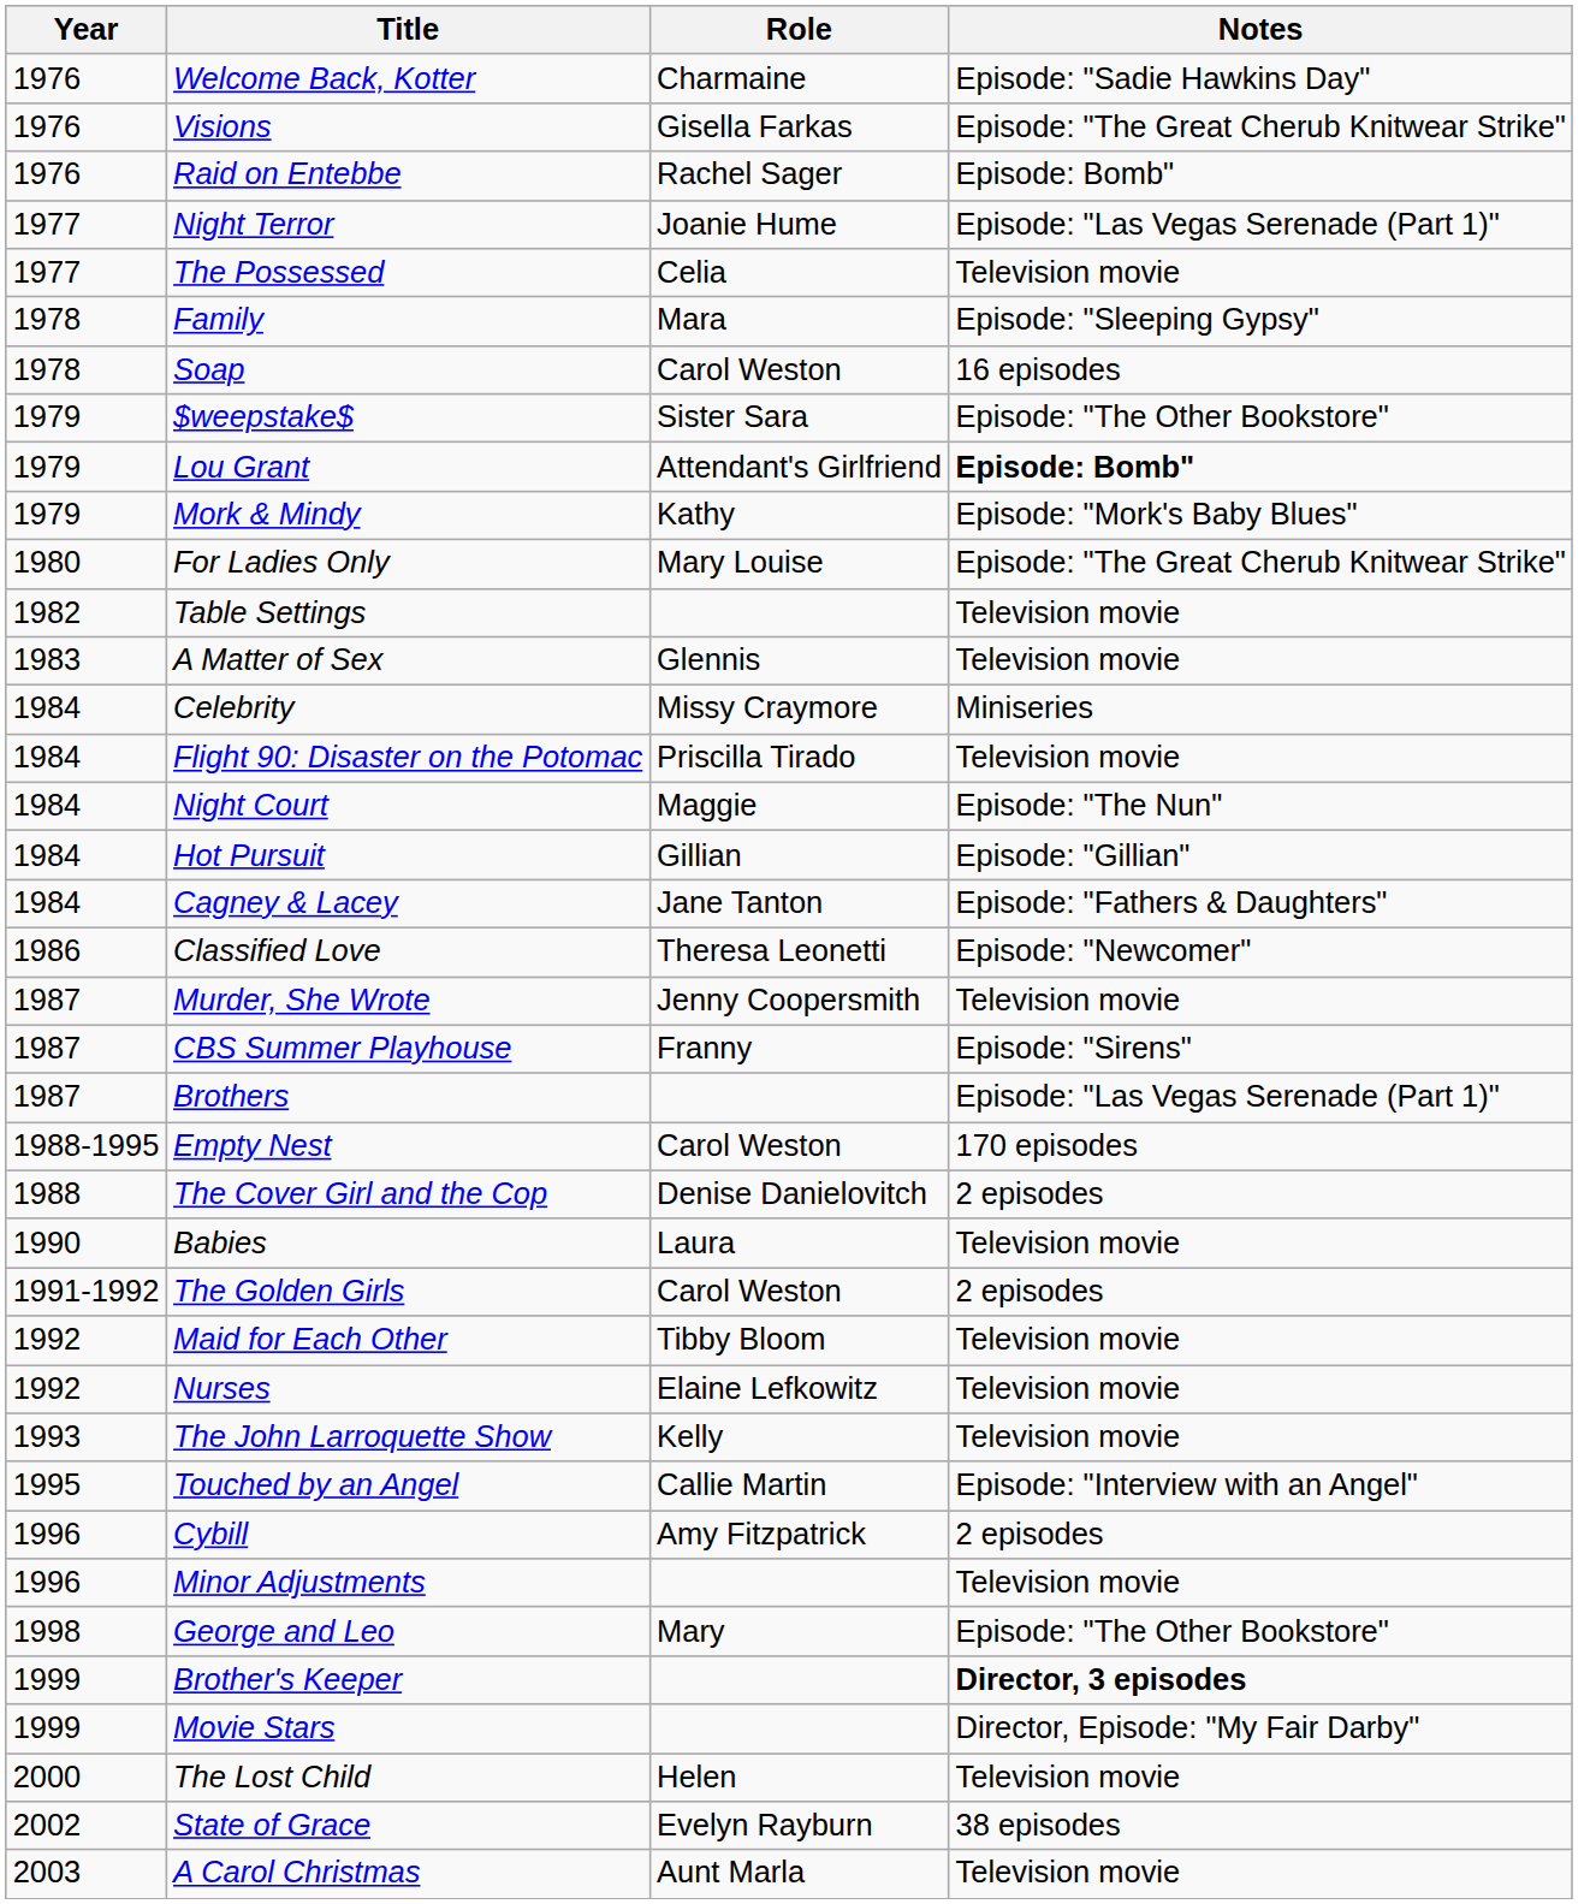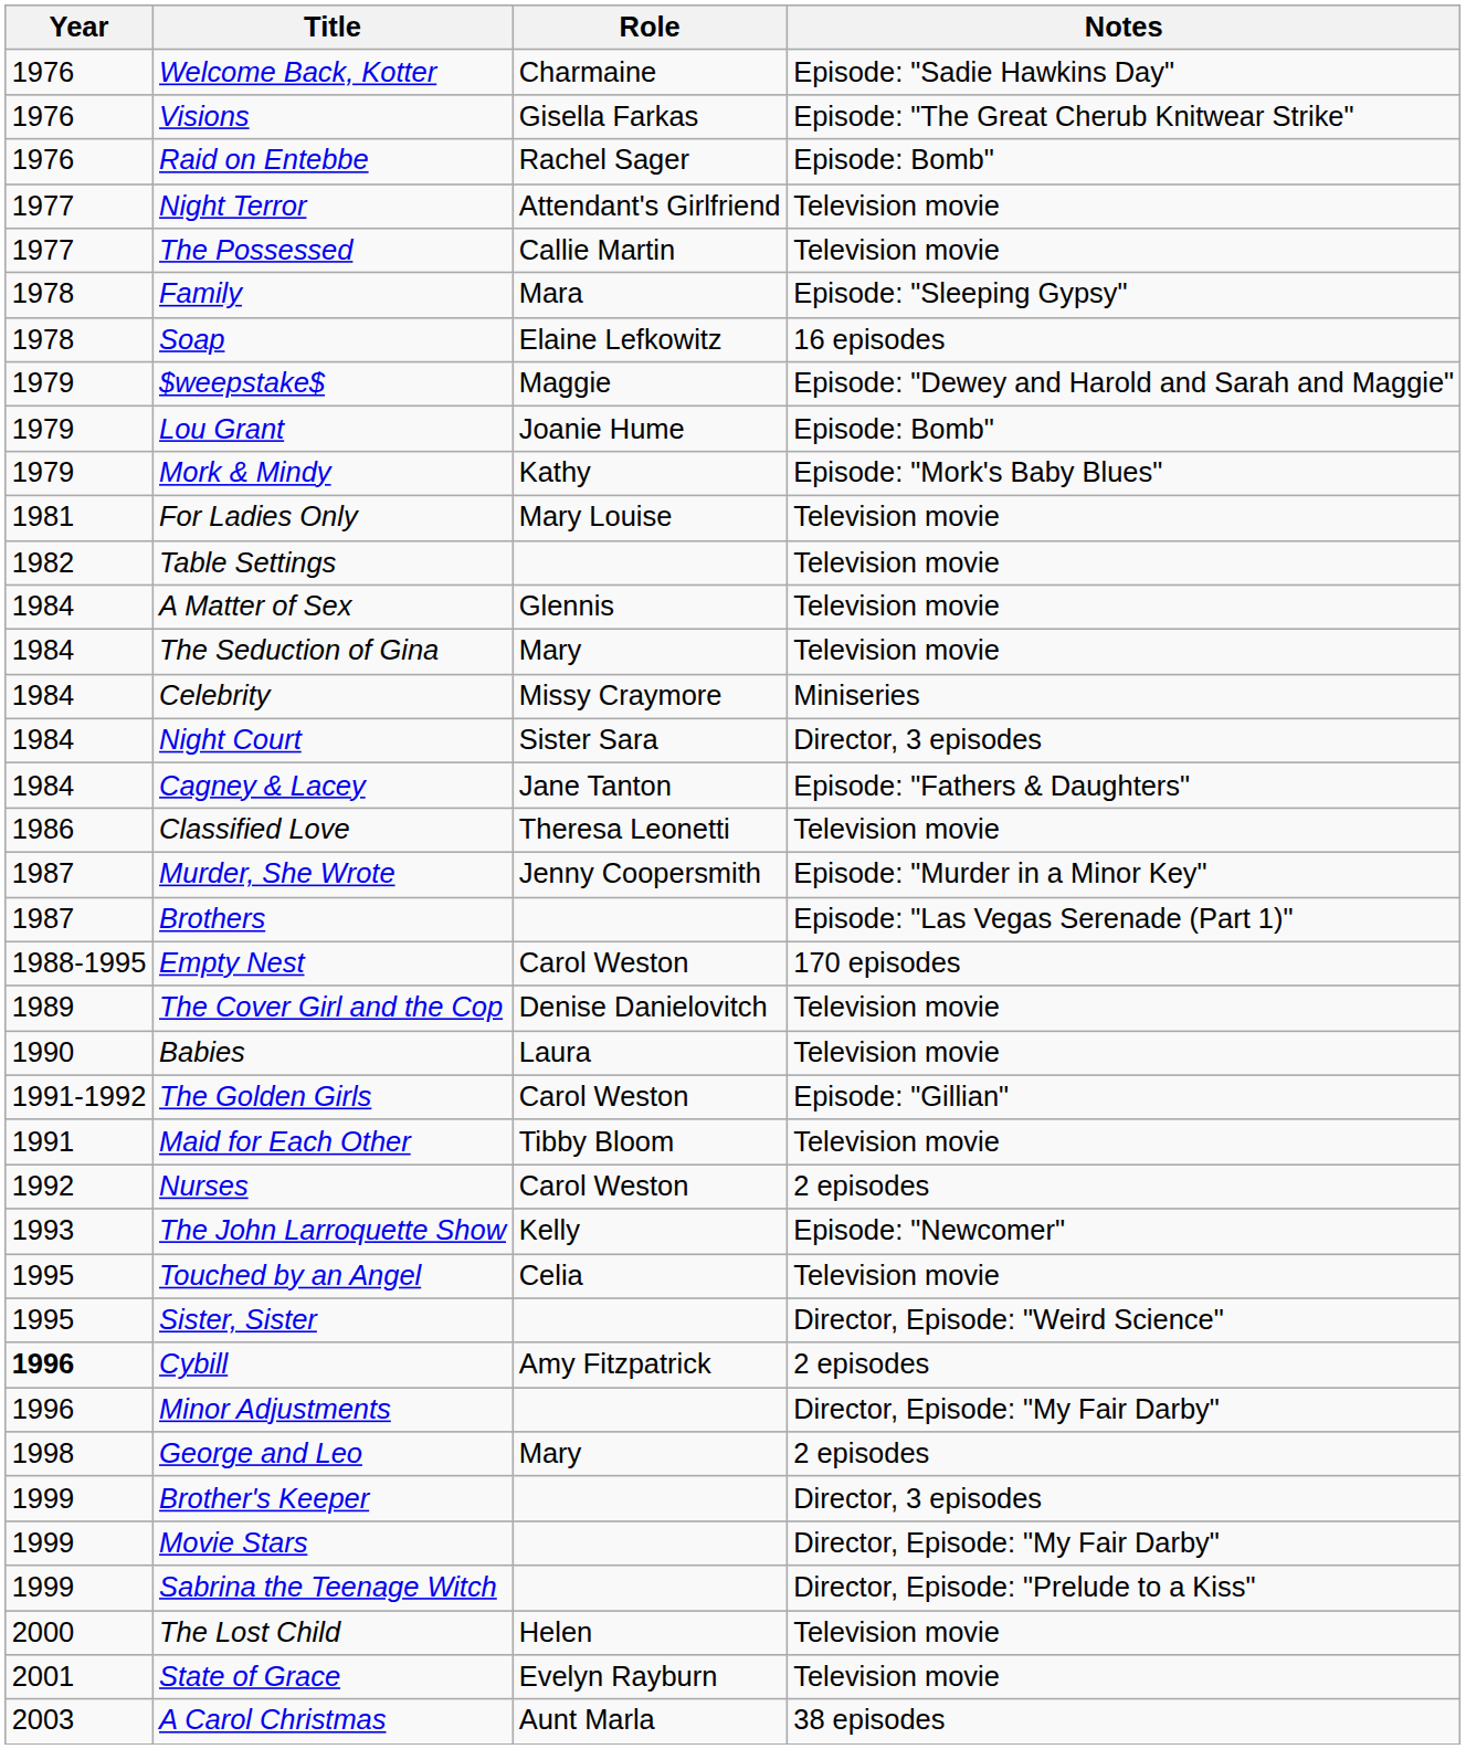 <table class="wikitable sortable">
 <tr>
 <th>Year</th>
 <th>Title</th>
 <th>Role</th>
 <th class="unsortable">Notes</th>
 </tr>
 <tr>
 <td>1976</td>
 <td><em><a href='#'>Welcome Back, Kotter</a></em></td>
 <td>Charmaine</td>
 <td>Episode: "Sadie Hawkins Day"</td>
 </tr>
 <tr>
 <td>1976</td>
 <td><em><a href='#'>Visions</a></em></td>
 <td>Gisella Farkas</td>
 <td>Episode: "The Great Cherub Knitwear Strike"</td>
 </tr>
 <tr>
 <td>1976</td>
 <td><em><a href='#'>Raid on Entebbe</a></em></td>
 <td>Rachel Sager</td>
 <td>Episode: Bomb"</td>
 </tr>
 <tr>
 <td>1977</td>
 <td><em><a href='#'>Night Terror</a></em></td>
-<td>Joanie Hume</td>
-<td>Episode: "Las Vegas Serenade (Part 1)"</td>
+<td>Attendant's Girlfriend</td>
+<td>Television movie</td>
 </tr>
 <tr>
 <td>1977</td>
 <td><em><a href='#'>The Possessed</a></em></td>
-<td>Celia</td>
+<td>Callie Martin</td>
 <td>Television movie</td>
 </tr>
 <tr>
 <td>1978</td>
 <td><em><a href='#'>Family</a></em></td>
 <td>Mara</td>
 <td>Episode: "Sleeping Gypsy"</td>
 </tr>
 <tr>
 <td>1978</td>
 <td><em><a href='#'>Soap</a></em></td>
-<td>Carol Weston</td>
+<td>Elaine Lefkowitz</td>
 <td>16 episodes</td>
 </tr>
 <tr>
 <td>1979</td>
 <td><em><a href='#'>$weepstake$</a></em></td>
-<td>Sister Sara</td>
-<td>Episode: "The Other Bookstore"</td>
+<td>Maggie</td>
+<td>Episode: "Dewey and Harold and Sarah and Maggie"</td>
 </tr>
 <tr>
 <td>1979</td>
 <td><em><a href='#'>Lou Grant</a></em></td>
-<td>Attendant's Girlfriend</td>
-<td><strong>Episode: Bomb"</strong></td>
+<td>Joanie Hume</td>
+<td>Episode: Bomb"</td>
 </tr>
 <tr>
 <td>1979</td>
 <td><em><a href='#'>Mork & Mindy</a></em></td>
 <td>Kathy</td>
 <td>Episode: "Mork's Baby Blues"</td>
 </tr>
 <tr>
-<td>1980</td>
+<td>1981</td>
 <td><em>For Ladies Only</em></td>
 <td>Mary Louise</td>
-<td>Episode: "The Great Cherub Knitwear Strike"</td>
+<td>Television movie</td>
 </tr>
 <tr>
 <td>1982</td>
 <td><em>Table Settings</em></td>
 <td></td>
 <td>Television movie</td>
 </tr>
 <tr>
-<td>1983</td>
+<td>1984</td>
 <td><em>A Matter of Sex</em></td>
 <td>Glennis</td>
+<td>Television movie</td>
+</tr>
+<tr>
+<td>1984</td>
+<td><em>The Seduction of Gina</em></td>
+<td>Mary</td>
 <td>Television movie</td>
 </tr>
 <tr>
 <td>1984</td>
 <td><em>Celebrity</em></td>
 <td>Missy Craymore</td>
 <td>Miniseries</td>
 </tr>
 <tr>
 <td>1984</td>
-<td><em><a href='#'>Flight 90: Disaster on the Potomac</a></em></td>
-<td>Priscilla Tirado</td>
-<td>Television movie</td>
-</tr>
-<tr>
-<td>1984</td>
 <td><em><a href='#'>Night Court</a></em></td>
-<td>Maggie</td>
-<td>Episode: "The Nun"</td>
-</tr>
-<tr>
-<td>1984</td>
-<td><em><a href='#'>Hot Pursuit</a></em></td>
-<td>Gillian</td>
-<td>Episode: "Gillian"</td>
+<td>Sister Sara</td>
+<td>Director, 3 episodes</td>
 </tr>
 <tr>
 <td>1984</td>
 <td><em><a href='#'>Cagney & Lacey</a></em></td>
 <td>Jane Tanton</td>
 <td>Episode: "Fathers & Daughters"</td>
 </tr>
 <tr>
 <td>1986</td>
 <td><em>Classified Love</em></td>
 <td>Theresa Leonetti</td>
-<td>Episode: "Newcomer"</td>
+<td>Television movie</td>
 </tr>
 <tr>
 <td>1987</td>
 <td><em><a href='#'>Murder, She Wrote</a></em></td>
 <td>Jenny Coopersmith</td>
-<td>Television movie</td>
-</tr>
-<tr>
-<td>1987</td>
-<td><em><a href='#'>CBS Summer Playhouse</a></em></td>
-<td>Franny</td>
-<td>Episode: "Sirens"</td>
+<td>Episode: "Murder in a Minor Key"</td>
 </tr>
 <tr>
 <td>1987</td>
 <td><em><a href='#'>Brothers</a></em></td>
 <td></td>
 <td>Episode: "Las Vegas Serenade (Part 1)"</td>
 </tr>
 <tr>
 <td>1988-1995</td>
 <td><em><a href='#'>Empty Nest</a></em></td>
 <td>Carol Weston</td>
 <td>170 episodes</td>
 </tr>
 <tr>
-<td>1988</td>
+<td>1989</td>
 <td><em><a href='#'>The Cover Girl and the Cop</a></em></td>
 <td>Denise Danielovitch</td>
-<td>2 episodes</td>
+<td>Television movie</td>
 </tr>
 <tr>
 <td>1990</td>
 <td><em>Babies</em></td>
 <td>Laura</td>
 <td>Television movie</td>
 </tr>
 <tr>
 <td>1991-1992</td>
 <td><em><a href='#'>The Golden Girls</a></em></td>
 <td>Carol Weston</td>
-<td>2 episodes</td>
+<td>Episode: "Gillian"</td>
 </tr>
 <tr>
-<td>1992</td>
+<td>1991</td>
 <td><em><a href='#'>Maid for Each Other</a></em></td>
 <td>Tibby Bloom</td>
 <td>Television movie</td>
 </tr>
 <tr>
 <td>1992</td>
 <td><em><a href='#'>Nurses</a></em></td>
-<td>Elaine Lefkowitz</td>
-<td>Television movie</td>
+<td>Carol Weston</td>
+<td>2 episodes</td>
 </tr>
 <tr>
 <td>1993</td>
 <td><em><a href='#'>The John Larroquette Show</a></em></td>
 <td>Kelly</td>
+<td>Episode: "Newcomer"</td>
+</tr>
+<tr>
+<td>1995</td>
+<td><em><a href='#'>Touched by an Angel</a></em></td>
+<td>Celia</td>
 <td>Television movie</td>
 </tr>
 <tr>
 <td>1995</td>
-<td><em><a href='#'>Touched by an Angel</a></em></td>
-<td>Callie Martin</td>
-<td>Episode: "Interview with an Angel"</td>
+<td><em><a href='#'>Sister, Sister</a></em></td>
+<td></td>
+<td>Director, Episode: "Weird Science"</td>
 </tr>
 <tr>
-<td>1996</td>
+<td><strong>1996</strong></td>
 <td><em><a href='#'>Cybill</a></em></td>
 <td>Amy Fitzpatrick</td>
 <td>2 episodes</td>
 </tr>
 <tr>
 <td>1996</td>
 <td><em><a href='#'>Minor Adjustments</a></em></td>
 <td></td>
-<td>Television movie</td>
+<td>Director, Episode: "My Fair Darby"</td>
 </tr>
 <tr>
 <td>1998</td>
 <td><em><a href='#'>George and Leo</a></em></td>
 <td>Mary</td>
-<td>Episode: "The Other Bookstore"</td>
+<td>2 episodes</td>
 </tr>
 <tr>
 <td>1999</td>
 <td><em><a href='#'>Brother's Keeper</a></em></td>
 <td></td>
-<td><strong>Director, 3 episodes</strong></td>
+<td>Director, 3 episodes</td>
 </tr>
 <tr>
 <td>1999</td>
 <td><em><a href='#'>Movie Stars</a></em></td>
 <td></td>
 <td>Director, Episode: "My Fair Darby"</td>
 </tr>
 <tr>
+<td>1999</td>
+<td><em><a href='#'>Sabrina the Teenage Witch</a></em></td>
+<td></td>
+<td>Director, Episode: "Prelude to a Kiss"</td>
+</tr>
+<tr>
 <td>2000</td>
 <td><em>The Lost Child</em></td>
 <td>Helen</td>
 <td>Television movie</td>
 </tr>
 <tr>
-<td>2002</td>
+<td>2001</td>
 <td><em><a href='#'>State of Grace</a></em></td>
 <td>Evelyn Rayburn</td>
-<td>38 episodes</td>
+<td>Television movie</td>
 </tr>
 <tr>
 <td>2003</td>
 <td><em><a href='#'>A Carol Christmas</a></em></td>
 <td>Aunt Marla</td>
-<td>Television movie</td>
+<td>38 episodes</td>
 </tr>
 <tr>
 </tr>
 </table>
